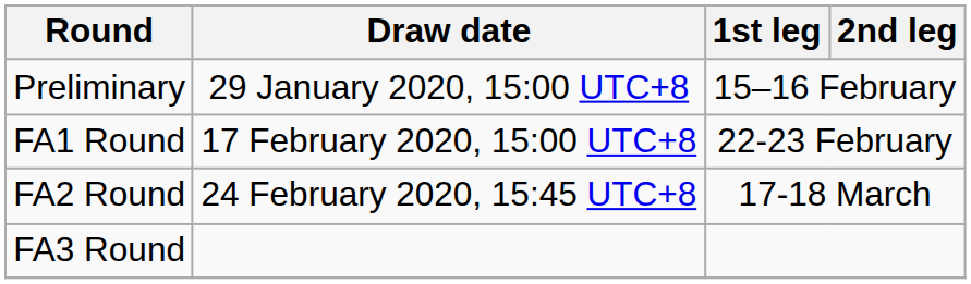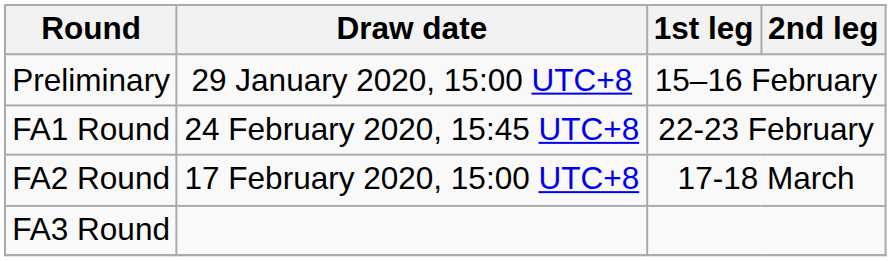 <table class="wikitable" style="text-align:center">
 <tr>
 <th>Round</th>
 <th>Draw date</th>
 <th>1st leg</th>
 <th>2nd leg</th>
 </tr>
 <tr>
 <td>Preliminary</td>
 <td>29 January 2020, 15:00 <a href='#'>UTC+8</a></td>
 <td colspan=2>15–16 February</td>
 </tr>
 <tr>
 <td>FA1 Round</td>
-<td>17 February 2020, 15:00 <a href='#'>UTC+8</a></td>
+<td>24 February 2020, 15:45 <a href='#'>UTC+8</a></td>
 <td colspan=2>22-23 February</td>
 </tr>
 <tr>
 <td>FA2 Round</td>
-<td>24 February 2020, 15:45 <a href='#'>UTC+8</a></td>
+<td>17 February 2020, 15:00 <a href='#'>UTC+8</a></td>
 <td colspan=2>17-18 March</td>
 </tr>
 <tr>
 <td>FA3 Round</td>
 <td></td>
 <td colspan=2></td>
 </tr>
 <tr>
 </tr>
 </table>
